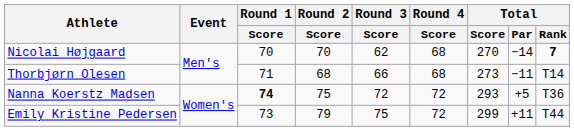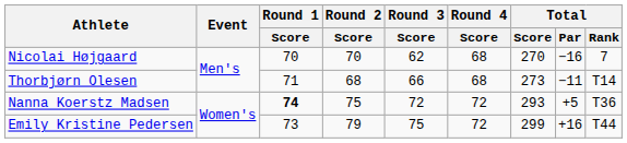 <table class=wikitable style=font-size:90%;text-align:center>
 <tr>
 <th rowspan=2>Athlete</th>
 <th rowspan=2>Event</th>
 <th>Round 1</th>
 <th>Round 2</th>
 <th>Round 3</th>
 <th>Round 4</th>
 <th colspan=3>Total</th>
 </tr>
 <tr style=font-size:95%>
 <th>Score</th>
 <th>Score</th>
 <th>Score</th>
 <th>Score</th>
 <th>Score</th>
 <th>Par</th>
 <th>Rank</th>
 </tr>
 <tr>
 <td align=left><a href='#'>Nicolai Højgaard</a></td>
 <td align=left rowspan=2><a href='#'>Men's</a></td>
 <td>70</td>
 <td>70</td>
 <td>62</td>
 <td>68</td>
 <td>270</td>
-<td>−14</td>
-<td><strong>7</strong></td>
+<td>−16</td>
+<td>7</td>
 </tr>
 <tr>
 <td align=left><a href='#'>Thorbjørn Olesen</a></td>
 <td>71</td>
 <td>68</td>
 <td>66</td>
 <td>68</td>
 <td>273</td>
 <td>−11</td>
 <td>T14</td>
 </tr>
 <tr>
 <td align=left><a href='#'>Nanna Koerstz Madsen</a></td>
 <td align=left rowspan=2><a href='#'>Women's</a></td>
 <td><strong>74</strong></td>
 <td>75</td>
 <td>72</td>
 <td>72</td>
 <td>293</td>
 <td>+5</td>
 <td>T36</td>
 </tr>
 <tr>
 <td align=left><a href='#'>Emily Kristine Pedersen</a></td>
 <td>73</td>
 <td>79</td>
 <td>75</td>
 <td>72</td>
 <td>299</td>
-<td>+11</td>
+<td>+16</td>
 <td>T44</td>
 </tr>
 </table>
